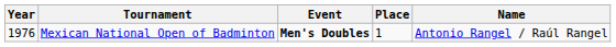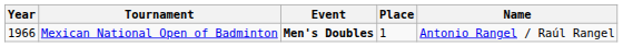 <table class="wikitable">
 <tr>
 <th>Year</th>
 <th>Tournament</th>
 <th>Event</th>
 <th>Place</th>
 <th>Name</th>
 </tr>
 <tr>
-<td>1976</td>
+<td>1966</td>
 <td><a href='#'>Mexican National Open of Badminton</a></td>
 <td><strong>Men's Doubles</strong></td>
 <td>1</td>
 <td><a href='#'>Antonio Rangel</a> / Raúl Rangel</td>
 </tr>
 </table>
